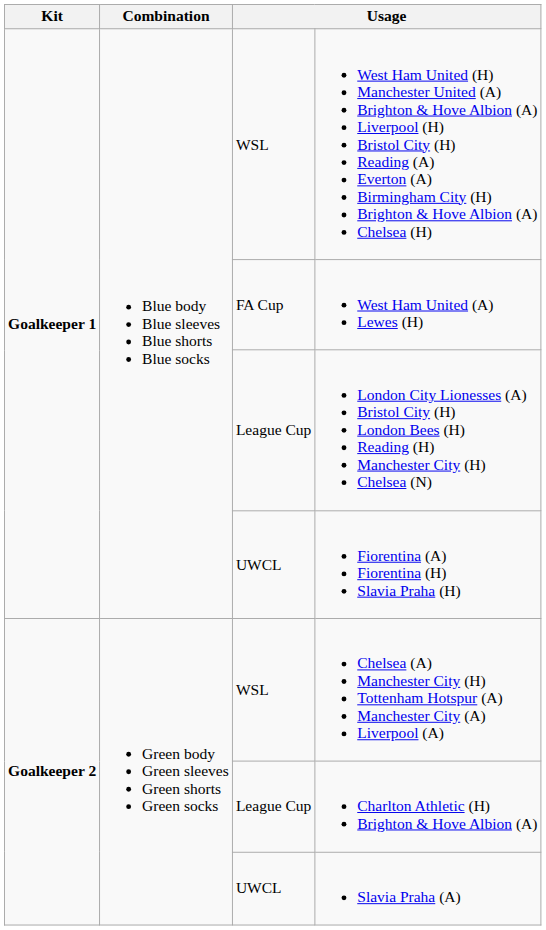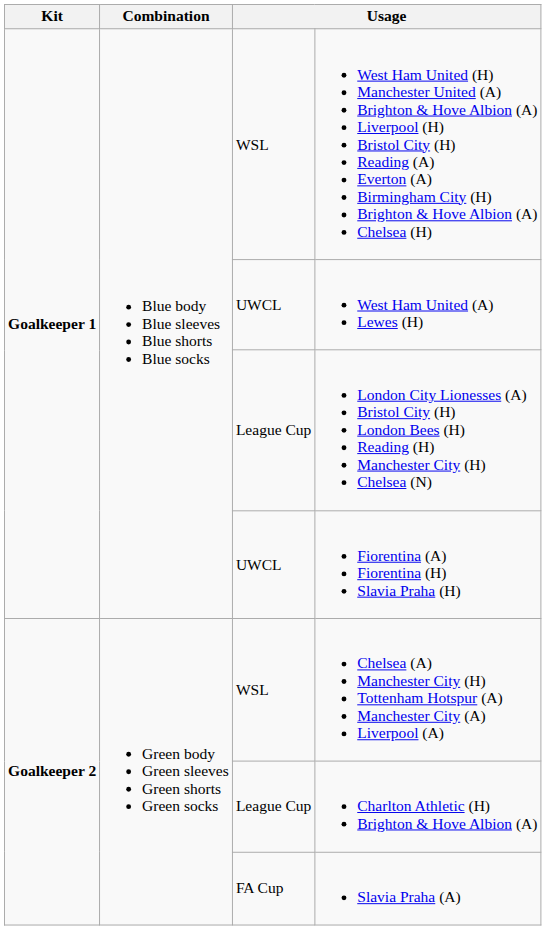 <table class="wikitable">
 <tr>
 <th>Kit</th>
 <th>Combination</th>
 <th colspan="2">Usage</th>
 </tr>
 <tr>
 <td rowspan="4"><strong>Goalkeeper 1</strong></td>
 <td rowspan="4"><br><ul><li>Blue body</li><li>Blue sleeves</li><li>Blue shorts</li><li>Blue socks</li></ul></td>
 <td>WSL</td>
 <td><br><ul><li><a href='#'>West Ham United</a> (H)</li><li><a href='#'>Manchester United</a> (A)</li><li><a href='#'>Brighton & Hove Albion</a> (A)</li><li><a href='#'>Liverpool</a> (H)</li><li><a href='#'>Bristol City</a> (H)</li><li><a href='#'>Reading</a> (A)</li><li><a href='#'>Everton</a> (A)</li><li><a href='#'>Birmingham City</a> (H)</li><li><a href='#'>Brighton & Hove Albion</a> (A)</li><li><a href='#'>Chelsea</a> (H)</li></ul></td>
 </tr>
 <tr>
-<td>FA Cup</td>
+<td>UWCL</td>
 <td><br><ul><li><a href='#'>West Ham United</a> (A)</li><li><a href='#'>Lewes</a> (H)</li></ul></td>
 </tr>
 <tr>
 <td>League Cup</td>
 <td><br><ul><li><a href='#'>London City Lionesses</a> (A)</li><li><a href='#'>Bristol City</a> (H)</li><li><a href='#'>London Bees</a> (H)</li><li><a href='#'>Reading</a> (H)</li><li><a href='#'>Manchester City</a> (H)</li><li><a href='#'>Chelsea</a> (N)</li></ul></td>
 </tr>
 <tr>
 <td>UWCL</td>
 <td><br><ul><li><a href='#'>Fiorentina</a> (A)</li><li><a href='#'>Fiorentina</a> (H)</li><li><a href='#'>Slavia Praha</a> (H)</li></ul></td>
 </tr>
 <tr>
 <td rowspan="3"><strong>Goalkeeper 2</strong></td>
 <td rowspan="3"><br><ul><li>Green body</li><li>Green sleeves</li><li>Green shorts</li><li>Green socks</li></ul></td>
 <td>WSL</td>
 <td><br><ul><li><a href='#'>Chelsea</a> (A)</li><li><a href='#'>Manchester City</a> (H)</li><li><a href='#'>Tottenham Hotspur</a> (A)</li><li><a href='#'>Manchester City</a> (A)</li><li><a href='#'>Liverpool</a> (A)</li></ul></td>
 </tr>
 <tr>
 <td>League Cup</td>
 <td><br><ul><li><a href='#'>Charlton Athletic</a> (H)</li><li><a href='#'>Brighton & Hove Albion</a> (A)</li></ul></td>
 </tr>
 <tr>
-<td>UWCL</td>
+<td>FA Cup</td>
 <td><br><ul><li><a href='#'>Slavia Praha</a> (A)</li></ul></td>
 </tr>
 </table>
